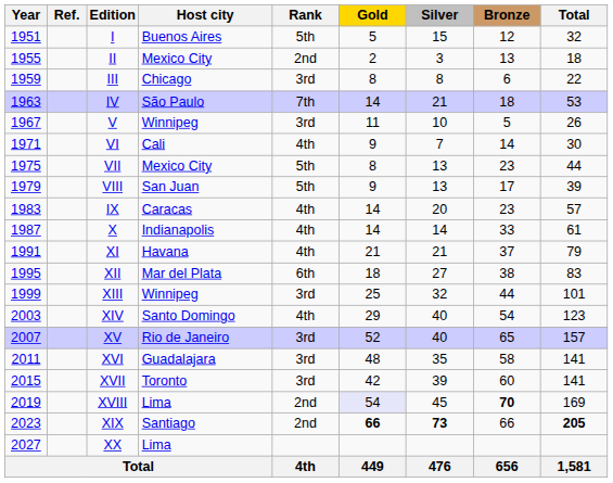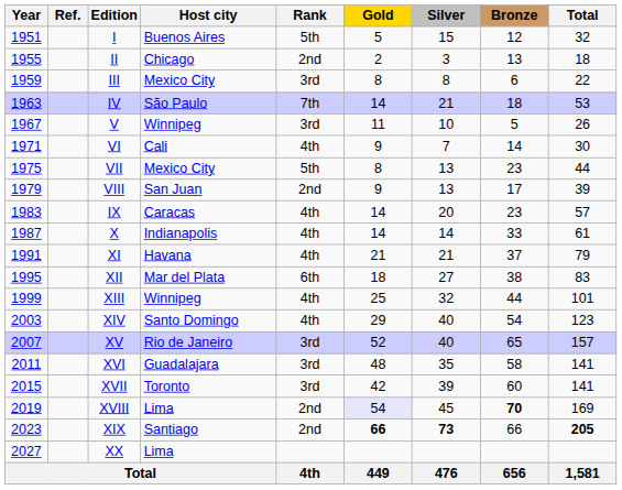 <table class="wikitable sortable" style="text-align:center;">
 <tr>
 <th scope="col"> Year </th>
 <th scope="col" class="unsortable"> Ref. </th>
 <th scope="col">Edition</th>
 <th scope="col" style="width:150px;">Host city</th>
 <th scope="col" style="width:4.5em;"> Rank </th>
 <th scope="col" style="width:4.5em; background:gold">Gold</th>
 <th scope="col" style="width:4.5em; background:silver">Silver</th>
 <th scope="col" style="width:4.5em; background:#cc9966">Bronze</th>
 <th scope="col" style="width:4.5em;">Total</th>
 </tr>
 <tr>
 <td><a href='#'>1951</a></td>
 <td></td>
 <td><a href='#'>I</a></td>
 <td align=left> <a href='#'>Buenos Aires</a></td>
 <td>5th</td>
 <td>5</td>
 <td>15</td>
 <td>12</td>
 <td>32</td>
 </tr>
 <tr>
 <td><a href='#'>1955</a></td>
 <td></td>
 <td><a href='#'>II</a></td>
-<td align=left> <a href='#'>Mexico City</a></td>
+<td align=left> <a href='#'>Chicago</a></td>
 <td>2nd</td>
 <td>2</td>
 <td>3</td>
 <td>13</td>
 <td>18</td>
 </tr>
 <tr>
 <td><a href='#'>1959</a></td>
 <td></td>
 <td><a href='#'>III</a></td>
-<td align=left> <a href='#'>Chicago</a></td>
+<td align=left> <a href='#'>Mexico City</a></td>
 <td>3rd</td>
 <td>8</td>
 <td>8</td>
 <td>6</td>
 <td>22</td>
 </tr>
 <tr style="background-color:#ccccff">
 <td><a href='#'>1963</a></td>
 <td></td>
 <td><a href='#'>IV</a></td>
 <td align=left> <a href='#'>São Paulo</a> </td>
 <td>7th</td>
 <td>14</td>
 <td>21</td>
 <td>18</td>
 <td>53</td>
 </tr>
 <tr>
 <td><a href='#'>1967</a></td>
 <td></td>
 <td><a href='#'>V</a></td>
 <td align=left> <a href='#'>Winnipeg</a></td>
 <td>3rd</td>
 <td>11</td>
 <td>10</td>
 <td>5</td>
 <td>26</td>
 </tr>
 <tr>
 <td><a href='#'>1971</a></td>
 <td></td>
 <td><a href='#'>VI</a></td>
 <td align=left> <a href='#'>Cali</a></td>
 <td>4th</td>
 <td>9</td>
 <td>7</td>
 <td>14</td>
 <td>30</td>
 </tr>
 <tr>
 <td><a href='#'>1975</a></td>
 <td></td>
 <td><a href='#'>VII</a></td>
 <td align=left> <a href='#'>Mexico City</a></td>
 <td>5th</td>
 <td>8</td>
 <td>13</td>
 <td>23</td>
 <td>44</td>
 </tr>
 <tr>
 <td><a href='#'>1979</a></td>
 <td></td>
 <td><a href='#'>VIII</a></td>
 <td align=left> <a href='#'>San Juan</a></td>
-<td>5th</td>
+<td>2nd</td>
 <td>9</td>
 <td>13</td>
 <td>17</td>
 <td>39</td>
 </tr>
 <tr>
 <td><a href='#'>1983</a></td>
 <td></td>
 <td><a href='#'>IX</a></td>
 <td align=left> <a href='#'>Caracas</a></td>
 <td>4th</td>
 <td>14</td>
 <td>20</td>
 <td>23</td>
 <td>57</td>
 </tr>
 <tr>
 <td><a href='#'>1987</a></td>
 <td></td>
 <td><a href='#'>X</a></td>
 <td align=left> <a href='#'>Indianapolis</a></td>
 <td>4th</td>
 <td>14</td>
 <td>14</td>
 <td>33</td>
 <td>61</td>
 </tr>
 <tr>
 <td><a href='#'>1991</a></td>
 <td></td>
 <td><a href='#'>XI</a></td>
 <td align=left> <a href='#'>Havana</a></td>
 <td>4th</td>
 <td>21</td>
 <td>21</td>
 <td>37</td>
 <td>79</td>
 </tr>
 <tr>
 <td><a href='#'>1995</a></td>
 <td></td>
 <td><a href='#'>XII</a></td>
 <td align=left> <a href='#'>Mar del Plata</a></td>
 <td>6th</td>
 <td>18</td>
 <td>27</td>
 <td>38</td>
 <td>83</td>
 </tr>
 <tr>
 <td><a href='#'>1999</a></td>
 <td></td>
 <td><a href='#'>XIII</a></td>
 <td align=left> <a href='#'>Winnipeg</a></td>
-<td>3rd</td>
+<td>4th</td>
 <td>25</td>
 <td>32</td>
 <td>44</td>
 <td>101</td>
 </tr>
 <tr>
 <td><a href='#'>2003</a></td>
 <td></td>
 <td><a href='#'>XIV</a></td>
 <td align=left> <a href='#'>Santo Domingo</a></td>
 <td>4th</td>
 <td>29</td>
 <td>40</td>
 <td>54</td>
 <td>123</td>
 </tr>
 <tr style="background-color:#ccccff">
 <td><a href='#'>2007</a></td>
 <td></td>
 <td><a href='#'>XV</a></td>
 <td align=left> <a href='#'>Rio de Janeiro</a> </td>
 <td>3rd</td>
 <td>52</td>
 <td>40</td>
 <td>65</td>
 <td>157</td>
 </tr>
 <tr>
 <td><a href='#'>2011</a></td>
 <td></td>
 <td><a href='#'>XVI</a></td>
 <td align=left> <a href='#'>Guadalajara</a></td>
 <td>3rd</td>
 <td>48</td>
 <td>35</td>
 <td>58</td>
 <td>141</td>
 </tr>
 <tr>
 <td><a href='#'>2015</a></td>
 <td></td>
 <td><a href='#'>XVII</a></td>
 <td align=left> <a href='#'>Toronto</a></td>
 <td>3rd</td>
 <td>42</td>
 <td>39</td>
 <td>60</td>
 <td>141</td>
 </tr>
 <tr>
 <td><a href='#'>2019</a></td>
 <td></td>
 <td><a href='#'>XVIII</a></td>
 <td align=left> <a href='#'>Lima</a></td>
 <td>2nd</td>
 <td style="background: lavender;">54</td>
 <td>45</td>
 <td><strong>70</strong></td>
 <td>169</td>
 </tr>
 <tr>
 <td><a href='#'>2023</a></td>
 <td></td>
 <td><a href='#'>XIX</a></td>
 <td align=left> <a href='#'>Santiago</a></td>
 <td>2nd</td>
 <td><strong>66</strong></td>
 <td><strong>73</strong></td>
 <td>66</td>
 <td><strong>205</strong></td>
 </tr>
 <tr>
 <td><a href='#'>2027</a></td>
 <td></td>
 <td><a href='#'>XX</a></td>
 <td align=left> <a href='#'>Lima</a></td>
 <td></td>
 <td></td>
 <td></td>
 <td></td>
 <td></td>
 </tr>
 <tr class="sortbottom">
 <th colspan=4>Total</th>
 <th>4th</th>
 <th>449</th>
 <th>476</th>
 <th>656</th>
 <th>1,581</th>
 </tr>
 </table>
